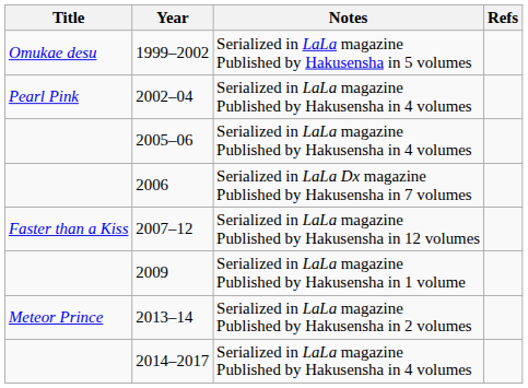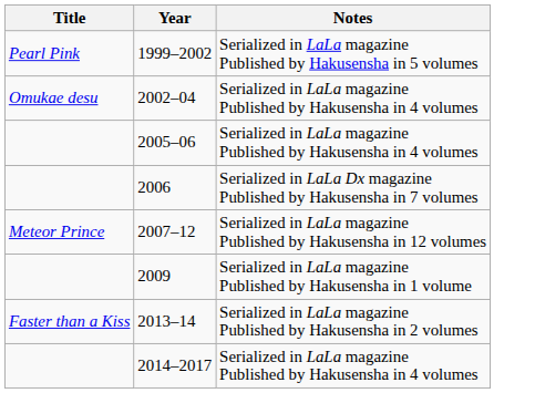 <table class="wikitable sortable">
 <tr>
 <th>Title</th>
 <th>Year</th>
 <th>Notes</th>
-<th>Refs</th>
+</tr>
+<tr>
+<td><em><a href='#'>Pearl Pink</a></em></td>
+<td>1999–2002</td>
+<td>Serialized in <em><a href='#'>LaLa</a></em> magazine<br>Published by <a href='#'>Hakusensha</a> in 5 volumes</td>
 </tr>
 <tr>
 <td><em><a href='#'>Omukae desu</a></em></td>
-<td>1999–2002</td>
-<td>Serialized in <em><a href='#'>LaLa</a></em> magazine<br>Published by <a href='#'>Hakusensha</a> in 5 volumes</td>
-<td></td>
-</tr>
-<tr>
-<td><em><a href='#'>Pearl Pink</a></em></td>
 <td>2002–04</td>
 <td>Serialized in <em>LaLa</em> magazine<br>Published by Hakusensha in 4 volumes</td>
-<td></td>
 </tr>
 <tr>
 <td></td>
 <td>2005–06</td>
 <td>Serialized in <em>LaLa</em> magazine<br>Published by Hakusensha in 4 volumes</td>
-<td></td>
 </tr>
 <tr>
 <td></td>
 <td>2006</td>
 <td>Serialized in <em>LaLa Dx</em> magazine<br>Published by Hakusensha in 7 volumes</td>
-<td></td>
 </tr>
 <tr>
-<td><em><a href='#'>Faster than a Kiss</a></em></td>
+<td><em><a href='#'>Meteor Prince</a></em></td>
 <td>2007–12</td>
 <td>Serialized in <em>LaLa</em> magazine<br>Published by Hakusensha in 12 volumes</td>
-<td></td>
 </tr>
 <tr>
 <td></td>
 <td>2009</td>
 <td>Serialized in <em>LaLa</em> magazine<br>Published by Hakusensha in 1 volume</td>
-<td></td>
 </tr>
 <tr>
-<td><em><a href='#'>Meteor Prince</a></em></td>
+<td><em><a href='#'>Faster than a Kiss</a></em></td>
 <td>2013–14</td>
 <td>Serialized in <em>LaLa</em> magazine<br>Published by Hakusensha in 2 volumes</td>
-<td></td>
 </tr>
 <tr>
 <td></td>
 <td>2014–2017</td>
 <td>Serialized in <em>LaLa</em> magazine<br>Published by Hakusensha in 4 volumes</td>
-<td></td>
 </tr>
 </table>
